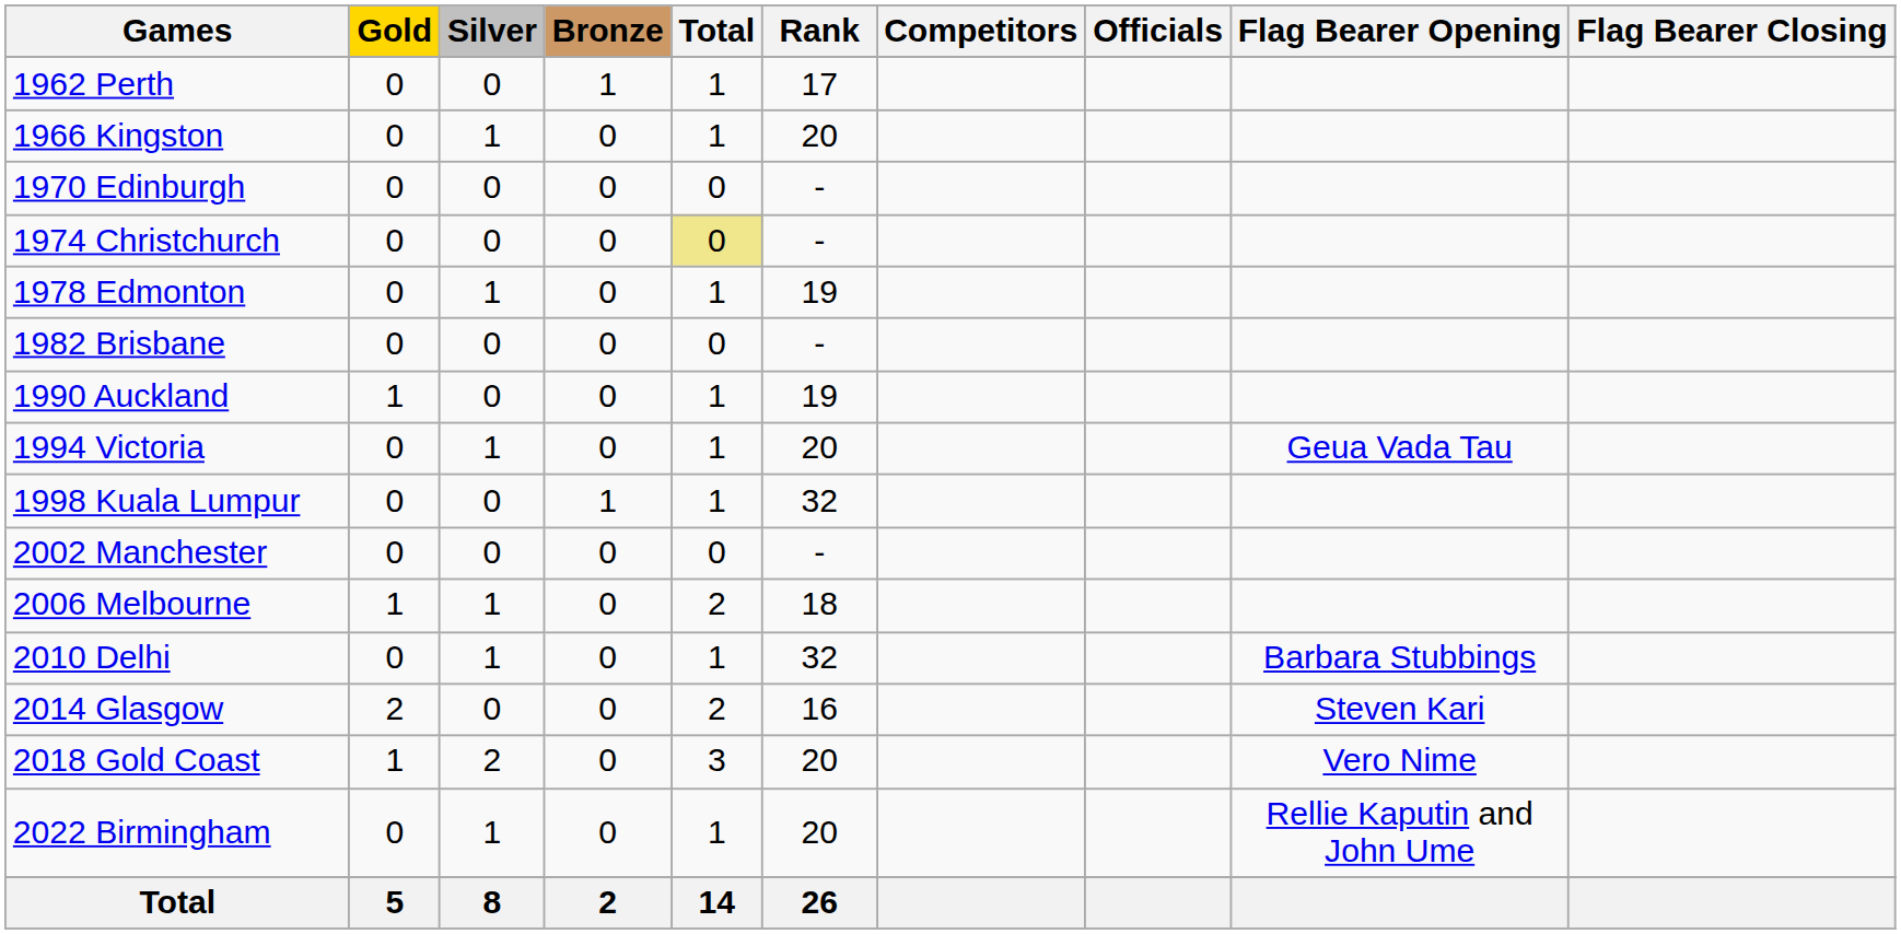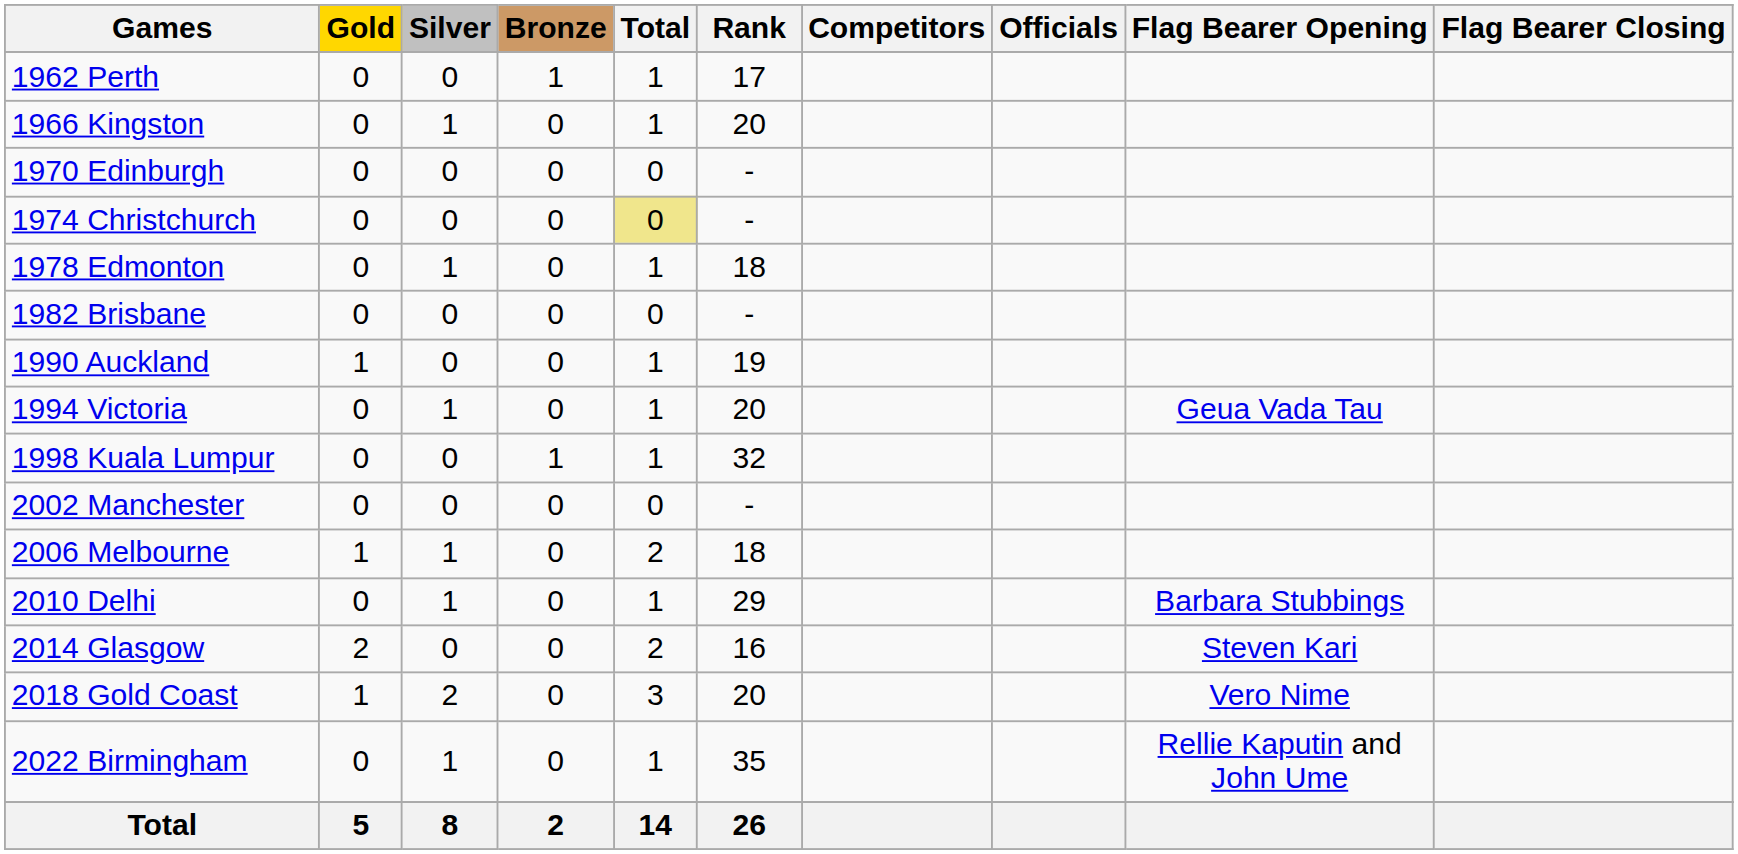 <table class="wikitable sortable plainrowheaders" border="1" style="text-align:center;">
 <tr>
 <th scope="col" style="width:10em;">Games</th>
 <th scope="col" style="background-color:gold; font-weight:bold;">Gold</th>
 <th scope="col" style="background-color:silver; font-weight:bold;">Silver</th>
 <th scope="col" style="background-color:#cc9966; font-weight:bold;">Bronze</th>
 <th scope="col">Total</th>
 <th style="width:3em; font-weight:bold;">Rank</th>
 <th style="width:3em; font-weight:bold;">Competitors</th>
 <th style="width:3em; font-weight:bold;">Officials</th>
 <th style="width=175px; font-weight:bold;">Flag Bearer Opening</th>
 <th style="width=175px; font-weight:bold;">Flag Bearer Closing</th>
 </tr>
 <tr>
 </tr>
 <tr>
 <td align=left> <a href='#'>1962 Perth</a></td>
 <td>0</td>
 <td>0</td>
 <td>1</td>
 <td>1</td>
 <td>17</td>
 <td></td>
 <td></td>
 <td></td>
 <td></td>
 </tr>
 <tr>
 <td align=left> <a href='#'>1966 Kingston</a></td>
 <td>0</td>
 <td>1</td>
 <td>0</td>
 <td>1</td>
 <td>20</td>
 <td></td>
 <td></td>
 <td></td>
 </tr>
 <tr>
 <td align=left> <a href='#'>1970 Edinburgh</a></td>
 <td>0</td>
 <td>0</td>
 <td>0</td>
 <td>0</td>
 <td>-</td>
 <td></td>
 <td></td>
 <td></td>
 <td></td>
 </tr>
 <tr>
 <td align=left> <a href='#'>1974 Christchurch</a></td>
 <td>0</td>
 <td>0</td>
 <td>0</td>
 <td style="background: khaki;">0</td>
 <td>-</td>
 <td></td>
 <td></td>
 <td></td>
 <td></td>
 </tr>
 <tr>
 <td align=left> <a href='#'>1978 Edmonton</a></td>
 <td>0</td>
 <td>1</td>
 <td>0</td>
 <td>1</td>
-<td>19</td>
+<td>18</td>
 <td></td>
 <td></td>
 <td></td>
 <td></td>
 </tr>
 <tr>
 <td align=left> <a href='#'>1982 Brisbane</a></td>
 <td>0</td>
 <td>0</td>
 <td>0</td>
 <td>0</td>
 <td>-</td>
 <td></td>
 <td></td>
 <td></td>
 <td></td>
 </tr>
 <tr>
 <td align=left> <a href='#'>1990 Auckland</a></td>
 <td>1</td>
 <td>0</td>
 <td>0</td>
 <td>1</td>
 <td>19</td>
 <td></td>
 <td></td>
 <td></td>
 <td></td>
 </tr>
 <tr>
 <td align=left> <a href='#'>1994 Victoria</a></td>
 <td>0</td>
 <td>1</td>
 <td>0</td>
 <td>1</td>
 <td>20</td>
 <td></td>
 <td></td>
 <td><a href='#'>Geua Vada Tau</a></td>
 <td></td>
 </tr>
 <tr>
 <td align=left> <a href='#'>1998 Kuala Lumpur</a></td>
 <td>0</td>
 <td>0</td>
 <td>1</td>
 <td>1</td>
 <td>32</td>
 <td></td>
 <td></td>
 <td></td>
 <td></td>
 </tr>
 <tr>
 <td align=left> <a href='#'>2002 Manchester</a></td>
 <td>0</td>
 <td>0</td>
 <td>0</td>
 <td>0</td>
 <td>-</td>
 <td></td>
 <td></td>
 <td></td>
 <td></td>
 </tr>
 <tr>
 <td align=left> <a href='#'>2006 Melbourne</a></td>
 <td>1</td>
 <td>1</td>
 <td>0</td>
 <td>2</td>
 <td>18</td>
 <td></td>
 <td></td>
 <td></td>
 <td></td>
 </tr>
 <tr>
 <td align=left> <a href='#'>2010 Delhi</a></td>
 <td>0</td>
 <td>1</td>
 <td>0</td>
 <td>1</td>
-<td>32</td>
+<td>29</td>
 <td></td>
 <td></td>
 <td><a href='#'>Barbara Stubbings</a></td>
 <td></td>
 </tr>
 <tr>
 <td align=left> <a href='#'>2014 Glasgow</a></td>
 <td>2</td>
 <td>0</td>
 <td>0</td>
 <td>2</td>
 <td>16</td>
 <td></td>
 <td></td>
 <td><a href='#'>Steven Kari</a></td>
 <td></td>
 </tr>
 <tr>
 <td align=left> <a href='#'>2018 Gold Coast</a></td>
 <td>1</td>
 <td>2</td>
 <td>0</td>
 <td>3</td>
 <td>20</td>
 <td></td>
 <td></td>
 <td><a href='#'>Vero Nime</a></td>
 <td></td>
 </tr>
 <tr>
 <td align=left> <a href='#'>2022 Birmingham</a></td>
 <td>0</td>
 <td>1</td>
 <td>0</td>
 <td>1</td>
-<td>20</td>
+<td>35</td>
 <td></td>
 <td></td>
 <td><a href='#'>Rellie Kaputin</a> and<br><a href='#'>John Ume</a></td>
 <td></td>
 </tr>
 <tr>
 </tr>
 <tr class="sortbottom" align=center>
 <th>Total</th>
 <th>5</th>
 <th>8</th>
 <th>2</th>
 <th>14</th>
 <th>26</th>
 <th></th>
 <th></th>
 <th></th>
 <th></th>
 </tr>
 </table>
